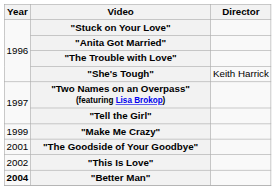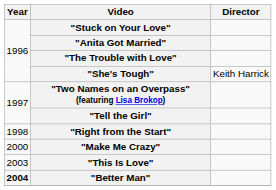 <table class="wikitable plainrowheaders">
 <tr>
 <th>Year</th>
 <th style="width:18em;">Video</th>
 <th>Director</th>
 </tr>
 <tr>
 <td rowspan="4">1996</td>
 <th scope="row">"Stuck on Your Love"</th>
 <td></td>
 </tr>
 <tr>
 <th scope="row">"Anita Got Married"</th>
 <td></td>
 </tr>
 <tr>
 <th scope="row">"The Trouble with Love"</th>
 <td></td>
 </tr>
 <tr>
 <th scope="row">"She's Tough"</th>
 <td>Keith Harrick</td>
 </tr>
 <tr>
 <td rowspan="2">1997</td>
 <th scope="row">"Two Names on an Overpass"<br><small>(featuring <a href='#'>Lisa Brokop</a>)</small></th>
 <td></td>
 </tr>
 <tr>
 <th scope="row">"Tell the Girl"</th>
 <td></td>
 </tr>
 <tr>
-<td>1999</td>
+<td>1998</td>
+<th scope="row">"Right from the Start"</th>
+<td></td>
+</tr>
+<tr>
+<td>2000</td>
 <th scope="row">"Make Me Crazy"</th>
 <td></td>
 </tr>
 <tr>
-<td>2001</td>
-<th scope="row">"The Goodside of Your Goodbye"</th>
-<td></td>
-</tr>
-<tr>
-<td>2002</td>
+<td>2003</td>
 <th scope="row">"This Is Love"</th>
 <td></td>
 </tr>
 <tr>
 <td><strong>2004</strong></td>
 <th scope="row">"Better Man"</th>
 <td></td>
 </tr>
 <tr>
 </tr>
 </table>
